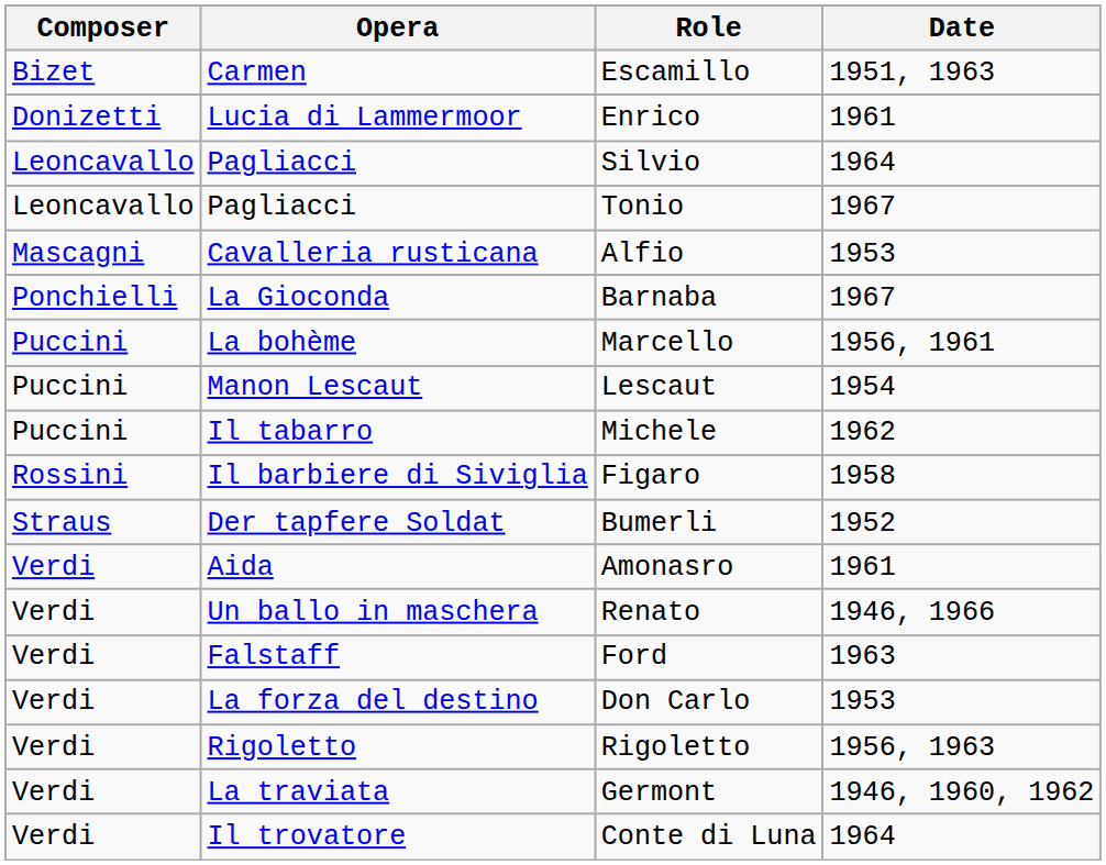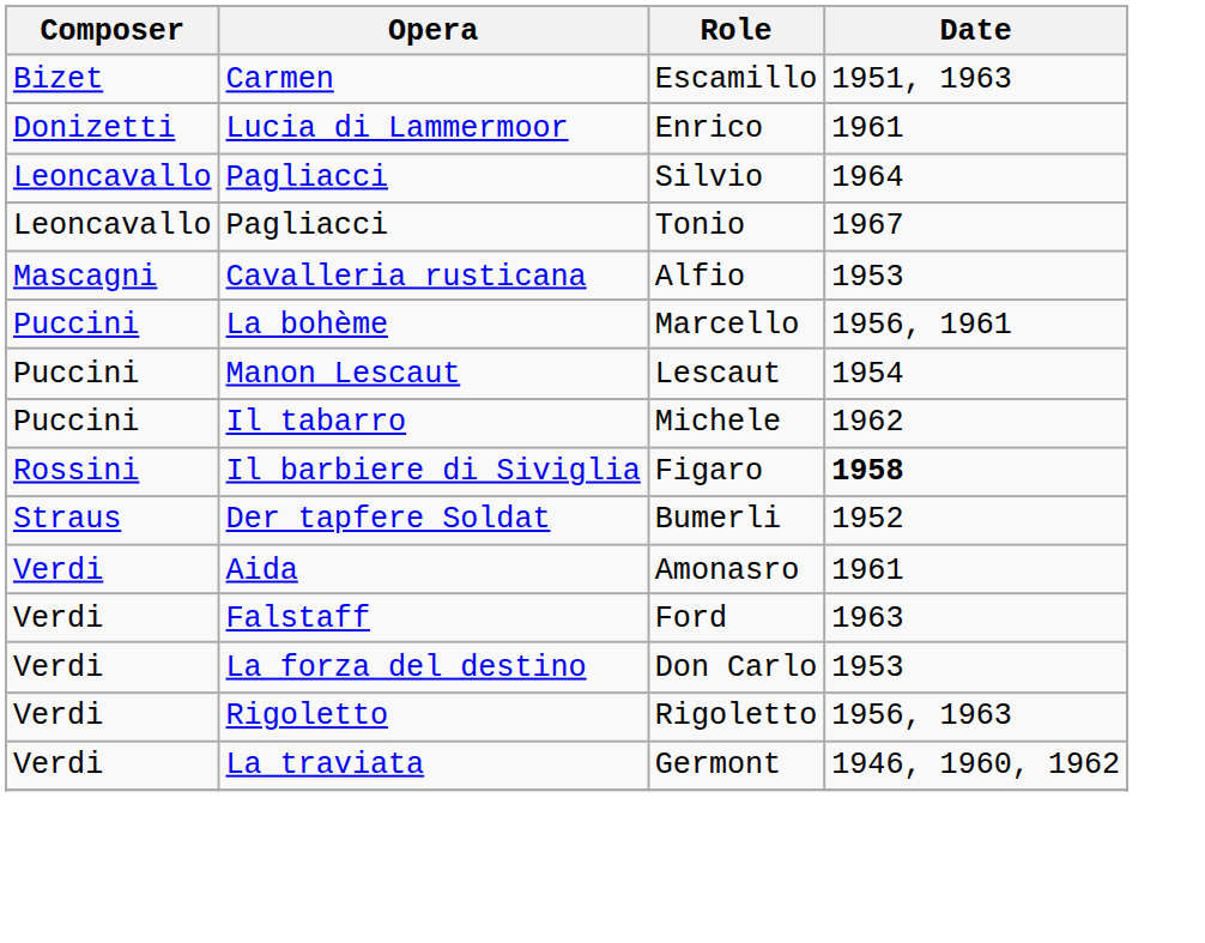 <table class="wikitable sortable">
 <tr>
 <th>Composer</th>
 <th>Opera</th>
 <th>Role</th>
 <th>Date</th>
 </tr>
 <tr>
 <td><a href='#'>Bizet</a></td>
 <td><a href='#'>Carmen</a></td>
 <td>Escamillo</td>
 <td>1951, 1963</td>
 </tr>
 <tr>
 <td><a href='#'>Donizetti</a></td>
 <td><a href='#'>Lucia di Lammermoor</a></td>
 <td>Enrico</td>
 <td>1961</td>
 </tr>
 <tr>
 <td><a href='#'>Leoncavallo</a></td>
 <td><a href='#'>Pagliacci</a></td>
 <td>Silvio</td>
 <td>1964</td>
 </tr>
 <tr>
 <td>Leoncavallo</td>
 <td>Pagliacci</td>
 <td>Tonio</td>
 <td>1967</td>
 </tr>
 <tr>
 <td><a href='#'>Mascagni</a></td>
 <td><a href='#'>Cavalleria rusticana</a></td>
 <td>Alfio</td>
 <td>1953</td>
 </tr>
 <tr>
-<td><a href='#'>Ponchielli</a></td>
-<td><a href='#'>La Gioconda</a></td>
-<td>Barnaba</td>
-<td>1967</td>
-</tr>
-<tr>
 <td><a href='#'>Puccini</a></td>
 <td><a href='#'>La bohème</a></td>
 <td>Marcello</td>
 <td>1956, 1961</td>
 </tr>
 <tr>
 <td>Puccini</td>
 <td><a href='#'>Manon Lescaut</a></td>
 <td>Lescaut</td>
 <td>1954</td>
 </tr>
 <tr>
 <td>Puccini</td>
 <td><a href='#'>Il tabarro</a></td>
 <td>Michele</td>
 <td>1962</td>
 </tr>
 <tr>
 <td><a href='#'>Rossini</a></td>
 <td><a href='#'>Il barbiere di Siviglia</a></td>
 <td>Figaro</td>
-<td>1958</td>
+<td><strong>1958</strong></td>
 </tr>
 <tr>
 <td><a href='#'>Straus</a></td>
 <td><a href='#'>Der tapfere Soldat</a></td>
 <td>Bumerli</td>
 <td>1952</td>
 </tr>
 <tr>
 <td><a href='#'>Verdi</a></td>
 <td><a href='#'>Aida</a></td>
 <td>Amonasro</td>
 <td>1961</td>
-</tr>
-<tr>
-<td>Verdi</td>
-<td><a href='#'>Un ballo in maschera</a></td>
-<td>Renato</td>
-<td>1946, 1966</td>
 </tr>
 <tr>
 <td>Verdi</td>
 <td><a href='#'>Falstaff</a></td>
 <td>Ford</td>
 <td>1963</td>
 </tr>
 <tr>
 <td>Verdi</td>
 <td><a href='#'>La forza del destino</a></td>
 <td>Don Carlo</td>
 <td>1953</td>
 </tr>
 <tr>
 <td>Verdi</td>
 <td><a href='#'>Rigoletto</a></td>
 <td>Rigoletto</td>
 <td>1956, 1963</td>
 </tr>
 <tr>
 <td>Verdi</td>
 <td><a href='#'>La traviata</a></td>
 <td>Germont</td>
 <td>1946, 1960, 1962</td>
 </tr>
 <tr>
-<td>Verdi</td>
-<td><a href='#'>Il trovatore</a></td>
-<td>Conte di Luna</td>
-<td>1964</td>
-</tr>
-<tr>
 </tr>
 <tr class="sortbottom">
 </tr>
 </table>
